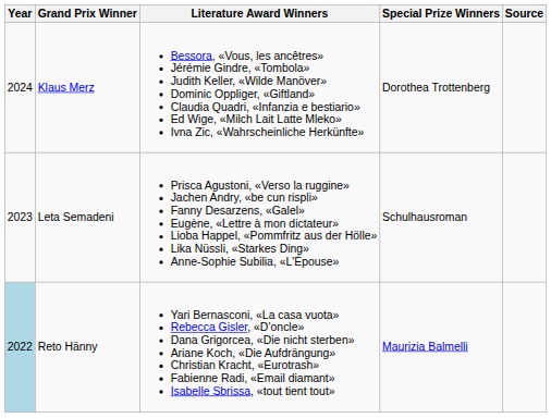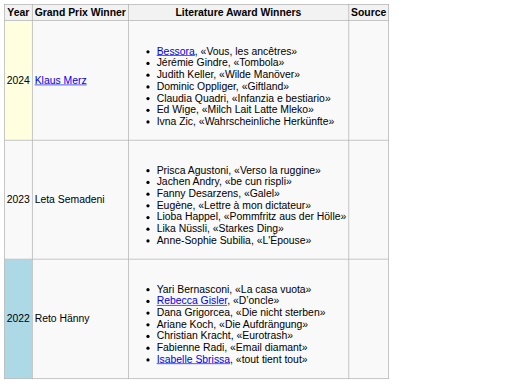 <table class="wikitable">
 <tr>
 <th>Year</th>
 <th>Grand Prix Winner</th>
 <th>Literature Award Winners</th>
-<th>Special Prize Winners</th>
 <th>Source</th>
 </tr>
 <tr>
-<td>2024</td>
+<td style="background: lightyellow;">2024</td>
 <td><a href='#'>Klaus Merz</a></td>
 <td><br><ul><li><a href='#'>Bessora</a>, «Vous, les ancêtres»</li><li>Jérémie Gindre, «Tombola»</li><li>Judith Keller, «Wilde Manöver»</li><li>Dominic Oppliger, «Giftland»</li><li>Claudia Quadri, «Infanzia e bestiario»</li><li>Ed Wige, «Milch Lait Latte Mleko»</li><li>Ivna Zic, «Wahrscheinliche Herkünfte»</li></ul></td>
-<td>Dorothea Trottenberg</td>
 <td></td>
 </tr>
 <tr>
 <td>2023</td>
 <td>Leta Semadeni</td>
 <td><br><ul><li>Prisca Agustoni, «Verso la ruggine»</li><li>Jachen Andry, «be cun rispli»</li><li>Fanny Desarzens, «Galel»</li><li>Eugène, «Lettre à mon dictateur»</li><li>Lioba Happel, «Pommfritz aus der Hölle»</li><li>Lika Nüssli, «Starkes Ding»</li><li>Anne-Sophie Subilia, «L'Épouse»</li></ul></td>
-<td>Schulhausroman</td>
 <td></td>
 </tr>
 <tr>
 <td style="background: lightblue;">2022</td>
 <td>Reto Hänny</td>
 <td><br><ul><li>Yari Bernasconi, «La casa vuota»</li><li><a href='#'>Rebecca Gisler</a>, «D’oncle»</li><li>Dana Grigorcea, «Die nicht sterben»</li><li>Ariane Koch, «Die Aufdrängung»</li><li>Christian Kracht, «Eurotrash»</li><li>Fabienne Radi, «Email diamant»</li><li><a href='#'>Isabelle Sbrissa</a>, «tout tient tout»</li></ul></td>
-<td><a href='#'>Maurizia Balmelli</a></td>
 <td></td>
 </tr>
 </table>
